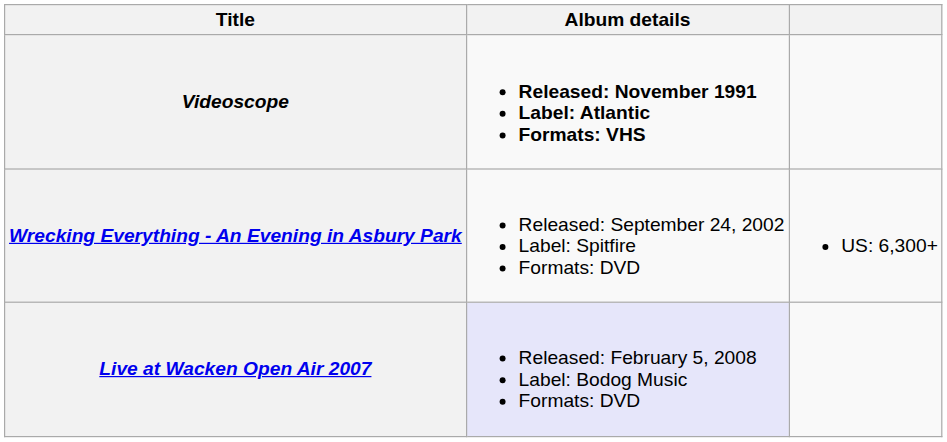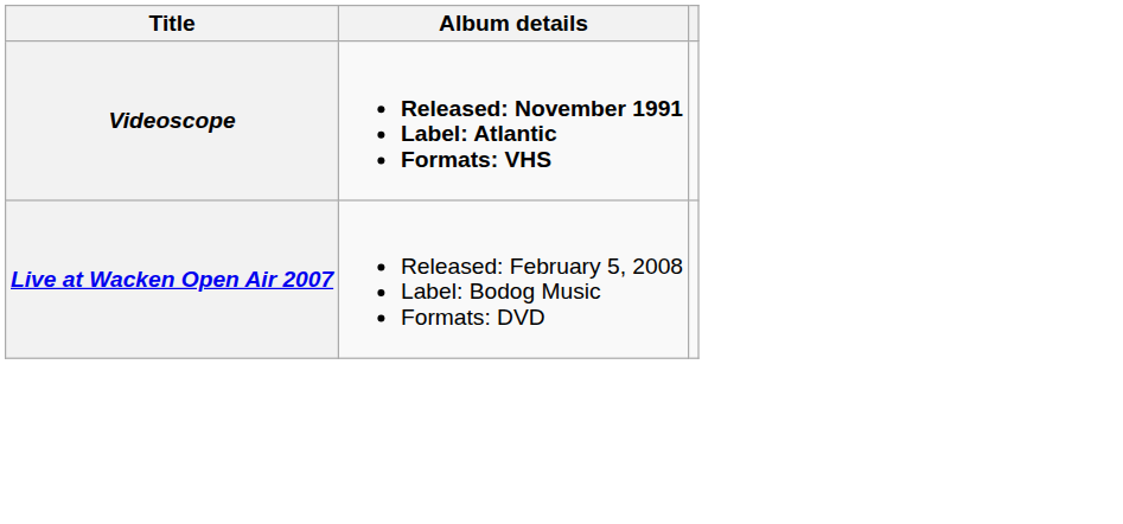 <table class="wikitable plainrowheaders">
 <tr>
 <th scope="col">Title</th>
 <th scope="col">Album details</th>
 <th scope="col"></th>
 </tr>
 <tr>
 <th scope="row"><em>Videoscope</em></th>
 <td><strong><br><ul><li>Released: November 1991</li><li>Label: Atlantic</li><li>Formats: VHS</li></ul></strong></td>
 </tr>
 <tr>
-<th scope="row"><em><a href='#'>Wrecking Everything - An Evening in Asbury Park</a></em></th>
-<td><br><ul><li>Released: September 24, 2002</li><li>Label: Spitfire</li><li>Formats: DVD</li></ul></td>
-<td><br><ul><li>US: 6,300+</li></ul></td>
-</tr>
-<tr>
 <th scope="row"><em><a href='#'>Live at Wacken Open Air 2007</a></em></th>
-<td style="background: lavender;"><br><ul><li>Released: February 5, 2008</li><li>Label: Bodog Music</li><li>Formats: DVD</li></ul></td>
+<td><br><ul><li>Released: February 5, 2008</li><li>Label: Bodog Music</li><li>Formats: DVD</li></ul></td>
 <td></td>
 </tr>
 </table>
